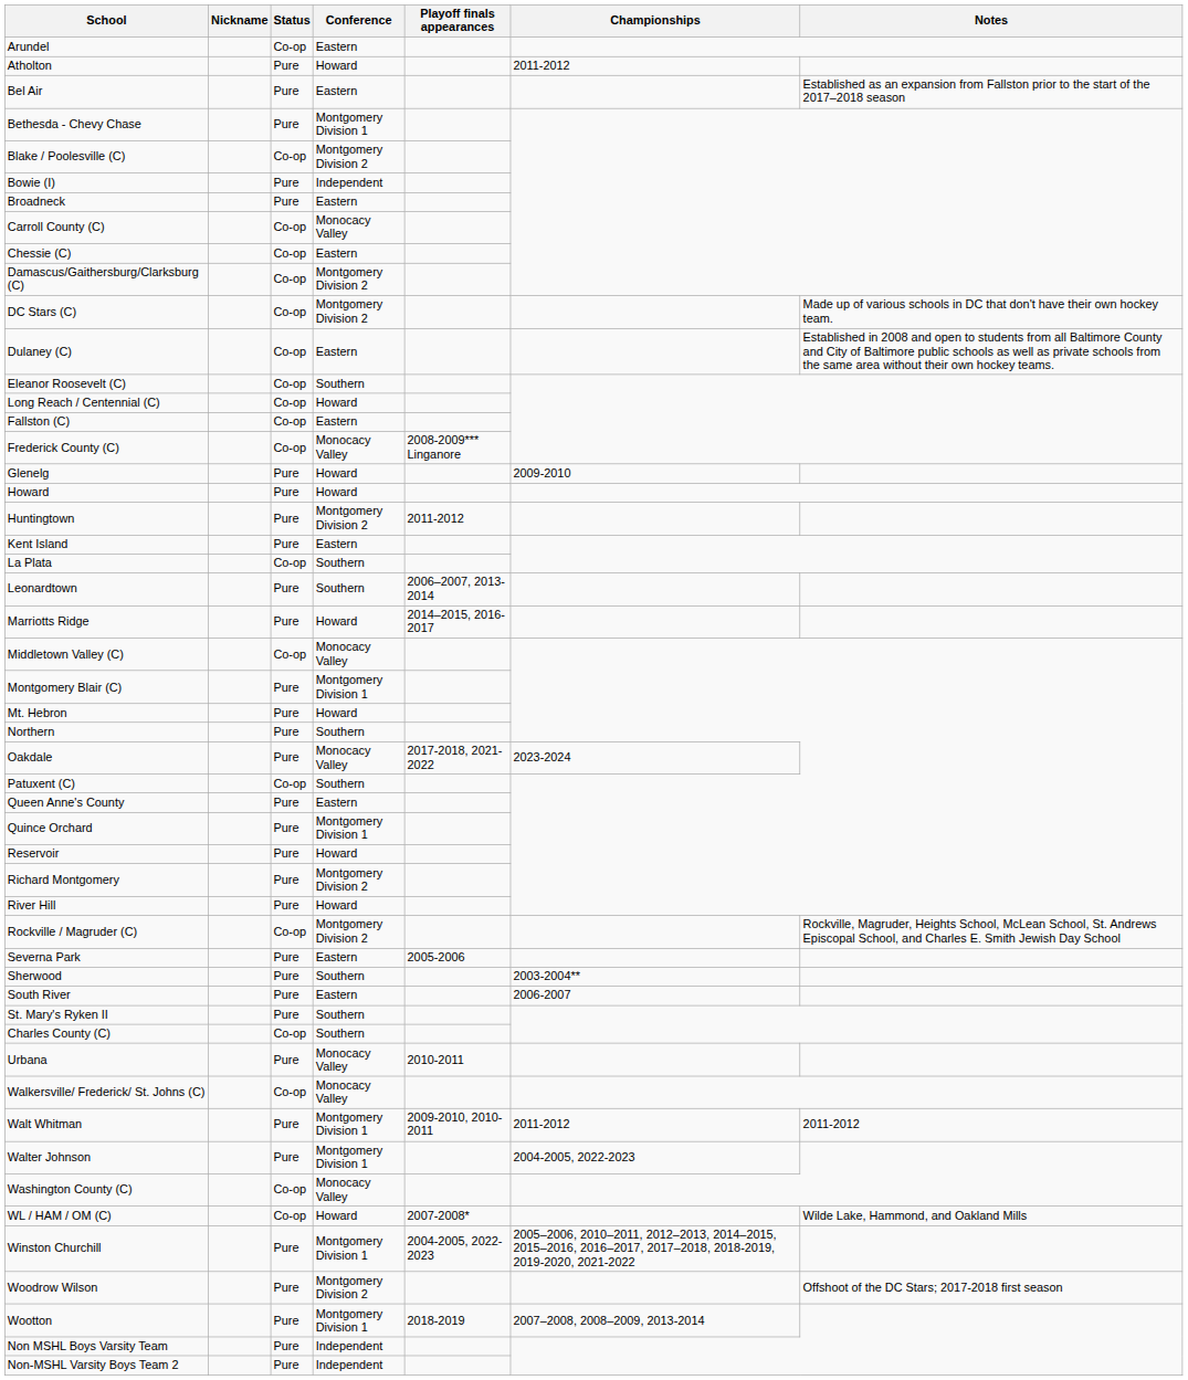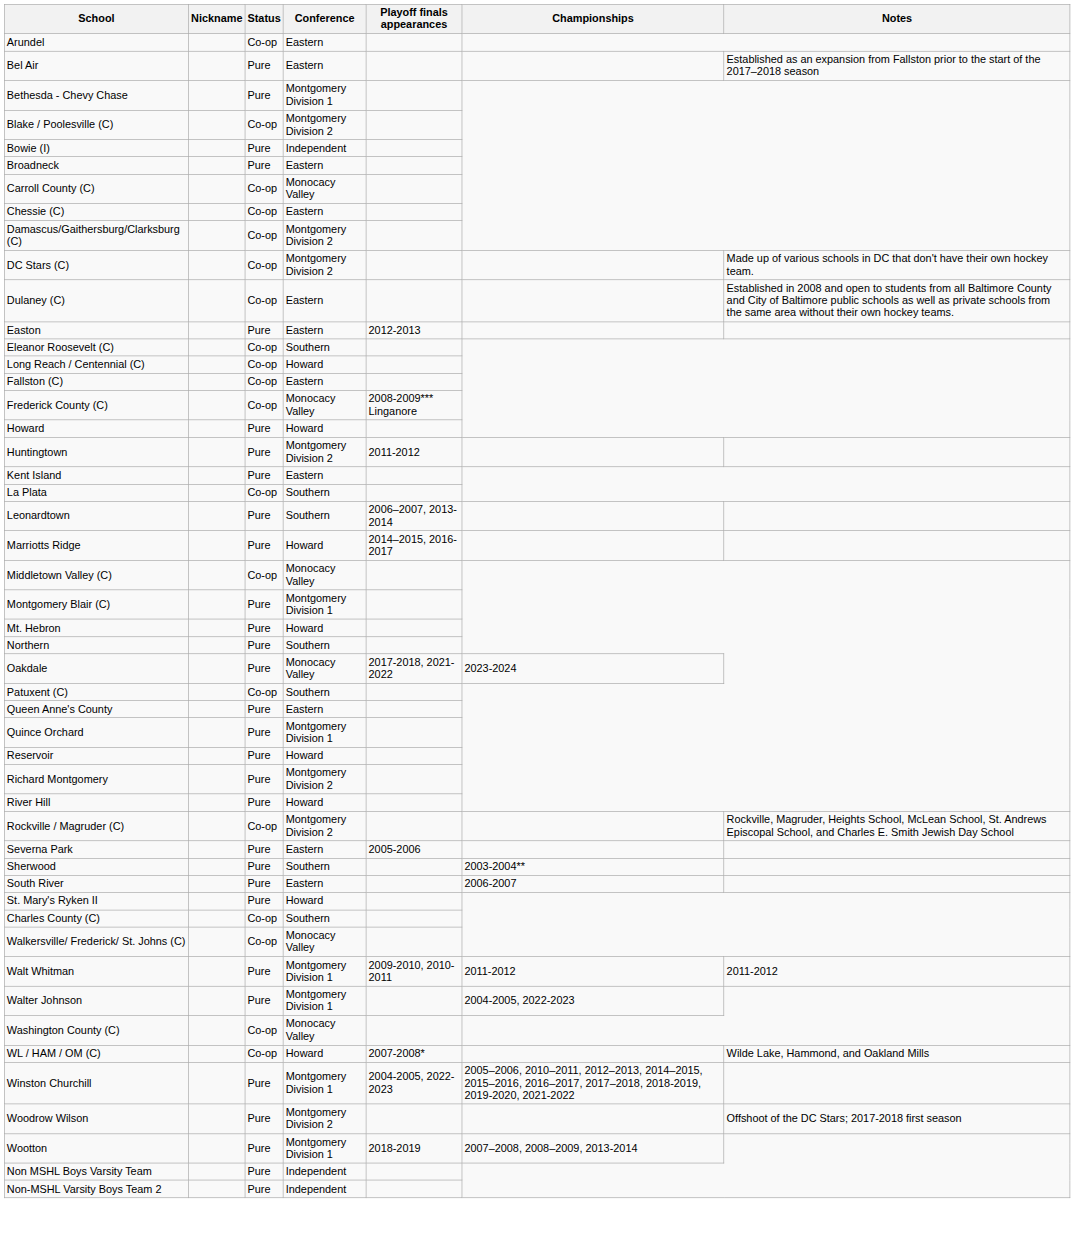 <table class="wikitable sortable">
 <tr>
 <th>School</th>
 <th>Nickname</th>
 <th>Status</th>
 <th>Conference</th>
 <th>Playoff finals appearances</th>
 <th>Championships</th>
 <th>Notes</th>
 </tr>
 <tr>
 <td>Arundel</td>
 <td></td>
 <td>Co-op</td>
 <td>Eastern</td>
-<td></td>
-</tr>
-<tr>
-<td>Atholton</td>
-<td></td>
-<td>Pure</td>
-<td>Howard</td>
-<td></td>
-<td>2011-2012</td>
 <td></td>
 </tr>
 <tr>
 <td>Bel Air</td>
 <td></td>
 <td>Pure</td>
 <td>Eastern</td>
 <td></td>
 <td></td>
 <td>Established as an expansion from Fallston prior to the start of the 2017–2018 season</td>
 </tr>
 <tr>
 <td>Bethesda - Chevy Chase</td>
 <td></td>
 <td>Pure</td>
 <td>Montgomery Division 1</td>
 <td></td>
 </tr>
 <tr>
 <td>Blake / Poolesville (C)</td>
 <td></td>
 <td>Co-op</td>
 <td>Montgomery Division 2</td>
 <td></td>
 </tr>
 <tr>
 <td>Bowie (I)</td>
 <td></td>
 <td>Pure</td>
 <td>Independent</td>
 <td></td>
 </tr>
 <tr>
 <td>Broadneck</td>
 <td></td>
 <td>Pure</td>
 <td>Eastern</td>
 <td></td>
 </tr>
 <tr>
 <td>Carroll County (C)</td>
 <td></td>
 <td>Co-op</td>
 <td>Monocacy Valley</td>
 <td></td>
 </tr>
 <tr>
 <td>Chessie (C)</td>
 <td></td>
 <td>Co-op</td>
 <td>Eastern</td>
 <td></td>
 </tr>
 <tr>
 <td>Damascus/Gaithersburg/Clarksburg (C)</td>
 <td></td>
 <td>Co-op</td>
 <td>Montgomery Division 2</td>
 <td></td>
 </tr>
 <tr>
 <td>DC Stars (C)</td>
 <td></td>
 <td>Co-op</td>
 <td>Montgomery Division 2</td>
 <td></td>
 <td></td>
 <td>Made up of various schools in DC that don't have their own hockey team.</td>
 </tr>
 <tr>
 <td>Dulaney (C)</td>
 <td></td>
 <td>Co-op</td>
 <td>Eastern</td>
 <td></td>
 <td></td>
 <td>Established in 2008 and open to students from all Baltimore County and City of Baltimore public schools as well as private schools from the same area without their own hockey teams.</td>
 </tr>
 <tr>
+<td>Easton</td>
+<td></td>
+<td>Pure</td>
+<td>Eastern</td>
+<td>2012-2013</td>
+<td></td>
+<td></td>
+</tr>
+<tr>
 <td>Eleanor Roosevelt (C)</td>
 <td></td>
 <td>Co-op</td>
 <td>Southern</td>
 <td></td>
 </tr>
 <tr>
 <td>Long Reach / Centennial (C)</td>
 <td></td>
 <td>Co-op</td>
 <td>Howard</td>
 <td></td>
 </tr>
 <tr>
 <td>Fallston (C)</td>
 <td></td>
 <td>Co-op</td>
 <td>Eastern</td>
 <td></td>
 </tr>
 <tr>
 <td>Frederick County (C)</td>
 <td></td>
 <td>Co-op</td>
 <td>Monocacy Valley</td>
 <td>2008-2009*** Linganore</td>
-</tr>
-<tr>
-<td>Glenelg</td>
-<td></td>
-<td>Pure</td>
-<td>Howard</td>
-<td></td>
-<td>2009-2010</td>
-<td></td>
 </tr>
 <tr>
 <td>Howard</td>
 <td></td>
 <td>Pure</td>
 <td>Howard</td>
 <td></td>
 </tr>
 <tr>
 <td>Huntingtown</td>
 <td></td>
 <td>Pure</td>
 <td>Montgomery Division 2</td>
 <td>2011-2012</td>
 <td></td>
 <td></td>
 </tr>
 <tr>
 <td>Kent Island</td>
 <td></td>
 <td>Pure</td>
 <td>Eastern</td>
 <td></td>
 </tr>
 <tr>
 <td>La Plata</td>
 <td></td>
 <td>Co-op</td>
 <td>Southern</td>
 <td></td>
 </tr>
 <tr>
 <td>Leonardtown</td>
 <td></td>
 <td>Pure</td>
 <td>Southern</td>
 <td>2006–2007, 2013-2014</td>
 <td></td>
 <td></td>
 </tr>
 <tr>
 <td>Marriotts Ridge</td>
 <td></td>
 <td>Pure</td>
 <td>Howard</td>
 <td>2014–2015, 2016-2017</td>
 <td></td>
 <td></td>
 </tr>
 <tr>
 <td>Middletown Valley (C)</td>
 <td></td>
 <td>Co-op</td>
 <td>Monocacy Valley</td>
 <td></td>
 </tr>
 <tr>
 <td>Montgomery Blair (C)</td>
 <td></td>
 <td>Pure</td>
 <td>Montgomery Division 1</td>
 <td></td>
 </tr>
 <tr>
 <td>Mt. Hebron</td>
 <td></td>
 <td>Pure</td>
 <td>Howard</td>
 <td></td>
 </tr>
 <tr>
 <td>Northern</td>
 <td></td>
 <td>Pure</td>
 <td>Southern</td>
 <td></td>
 </tr>
 <tr>
 <td>Oakdale</td>
 <td></td>
 <td>Pure</td>
 <td>Monocacy Valley</td>
 <td>2017-2018, 2021-2022</td>
 <td>2023-2024</td>
 </tr>
 <tr>
 <td>Patuxent (C)</td>
 <td></td>
 <td>Co-op</td>
 <td>Southern</td>
 <td></td>
 </tr>
 <tr>
 <td>Queen Anne's County</td>
 <td></td>
 <td>Pure</td>
 <td>Eastern</td>
 <td></td>
 </tr>
 <tr>
 <td>Quince Orchard</td>
 <td></td>
 <td>Pure</td>
 <td>Montgomery Division 1</td>
 <td></td>
 </tr>
 <tr>
 <td>Reservoir</td>
 <td></td>
 <td>Pure</td>
 <td>Howard</td>
 <td></td>
 </tr>
 <tr>
 <td>Richard Montgomery</td>
 <td></td>
 <td>Pure</td>
 <td>Montgomery Division 2</td>
 <td></td>
 </tr>
 <tr>
 <td>River Hill</td>
 <td></td>
 <td>Pure</td>
 <td>Howard</td>
 <td></td>
 </tr>
 <tr>
 <td>Rockville / Magruder (C)</td>
 <td></td>
 <td>Co-op</td>
 <td>Montgomery Division 2</td>
 <td></td>
 <td></td>
 <td>Rockville, Magruder, Heights School, McLean School, St. Andrews Episcopal School, and Charles E. Smith Jewish Day School</td>
 </tr>
 <tr>
 <td>Severna Park</td>
 <td></td>
 <td>Pure</td>
 <td>Eastern</td>
 <td>2005-2006</td>
 <td></td>
 </tr>
 <tr>
 <td>Sherwood</td>
 <td></td>
 <td>Pure</td>
 <td>Southern</td>
 <td></td>
 <td>2003-2004**</td>
 <td></td>
 </tr>
 <tr>
 <td>South River</td>
 <td></td>
 <td>Pure</td>
 <td>Eastern</td>
 <td></td>
 <td>2006-2007</td>
 <td></td>
 </tr>
 <tr>
 <td>St. Mary's Ryken II</td>
 <td></td>
 <td>Pure</td>
-<td>Southern</td>
+<td>Howard</td>
 <td></td>
 </tr>
 <tr>
 <td>Charles County (C)</td>
 <td></td>
 <td>Co-op</td>
 <td>Southern</td>
-<td></td>
-</tr>
-<tr>
-<td>Urbana</td>
-<td></td>
-<td>Pure</td>
-<td>Monocacy Valley</td>
-<td>2010-2011</td>
-<td></td>
 <td></td>
 </tr>
 <tr>
 <td>Walkersville/ Frederick/ St. Johns (C)</td>
 <td></td>
 <td>Co-op</td>
 <td>Monocacy Valley</td>
 <td></td>
 </tr>
 <tr>
 <td>Walt Whitman</td>
 <td></td>
 <td>Pure</td>
 <td>Montgomery Division 1</td>
 <td>2009-2010, 2010-2011</td>
 <td>2011-2012</td>
 <td>2011-2012</td>
 </tr>
 <tr>
 <td>Walter Johnson</td>
 <td></td>
 <td>Pure</td>
 <td>Montgomery Division 1</td>
 <td></td>
 <td>2004-2005, 2022-2023</td>
 </tr>
 <tr>
 <td>Washington County (C)</td>
 <td></td>
 <td>Co-op</td>
 <td>Monocacy Valley</td>
 <td></td>
 </tr>
 <tr>
 <td>WL / HAM / OM (C)</td>
 <td></td>
 <td>Co-op</td>
 <td>Howard</td>
 <td>2007-2008*</td>
 <td></td>
 <td>Wilde Lake, Hammond, and Oakland Mills</td>
 </tr>
 <tr>
 <td>Winston Churchill</td>
 <td></td>
 <td>Pure</td>
 <td>Montgomery Division 1</td>
 <td>2004-2005, 2022-2023</td>
 <td>2005–2006, 2010–2011, 2012–2013, 2014–2015, 2015–2016, 2016–2017, 2017–2018, 2018-2019, 2019-2020, 2021-2022</td>
 </tr>
 <tr>
 <td>Woodrow Wilson</td>
 <td></td>
 <td>Pure</td>
 <td>Montgomery Division 2</td>
 <td></td>
 <td></td>
 <td>Offshoot of the DC Stars; 2017-2018 first season</td>
 </tr>
 <tr>
 <td>Wootton</td>
 <td></td>
 <td>Pure</td>
 <td>Montgomery Division 1</td>
 <td>2018-2019</td>
 <td>2007–2008, 2008–2009, 2013-2014</td>
 </tr>
 <tr>
 <td>Non MSHL Boys Varsity Team</td>
 <td></td>
 <td>Pure</td>
 <td>Independent</td>
 <td></td>
 </tr>
 <tr>
 <td>Non-MSHL Varsity Boys Team 2</td>
 <td></td>
 <td>Pure</td>
 <td>Independent</td>
 <td></td>
 </tr>
 </table>
